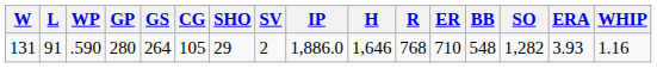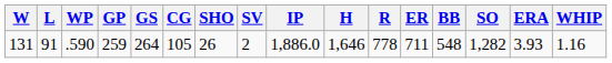 <table class="wikitable">
 <tr>
 <th><a href='#'>W</a></th>
 <th><a href='#'>L</a></th>
 <th><a href='#'>WP</a></th>
 <th><a href='#'>GP</a></th>
 <th><a href='#'>GS</a></th>
 <th><a href='#'>CG</a></th>
 <th><a href='#'>SHO</a></th>
 <th><a href='#'>SV</a></th>
 <th><a href='#'>IP</a></th>
 <th><a href='#'>H</a></th>
 <th><a href='#'>R</a></th>
 <th><a href='#'>ER</a></th>
 <th><a href='#'>BB</a></th>
 <th><a href='#'>SO</a></th>
 <th><a href='#'>ERA</a></th>
 <th><a href='#'>WHIP</a></th>
 </tr>
 <tr>
 <td>131</td>
 <td>91</td>
 <td>.590</td>
-<td>280</td>
+<td>259</td>
 <td>264</td>
 <td>105</td>
-<td>29</td>
+<td>26</td>
 <td>2</td>
 <td>1,886.0</td>
 <td>1,646</td>
-<td>768</td>
-<td>710</td>
+<td>778</td>
+<td>711</td>
 <td>548</td>
 <td>1,282</td>
 <td>3.93</td>
 <td>1.16</td>
 </tr>
 </table>
